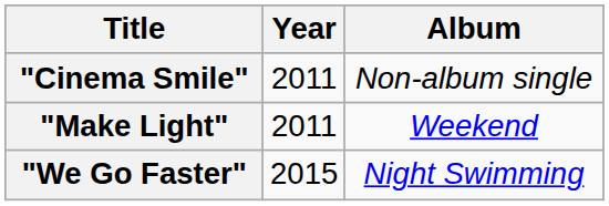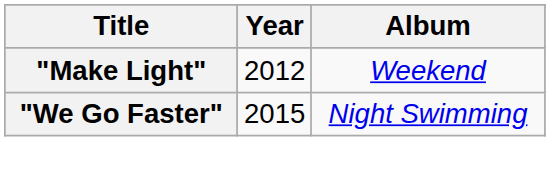 <table class="wikitable plainrowheaders" style="text-align:center;" border="1">
 <tr>
 <th scope="col" style="width:8em;">Title</th>
 <th scope="col">Year</th>
 <th scope="col" style="width:8em;">Album</th>
 </tr>
 <tr>
-<th scope="row">"Cinema Smile"</th>
-<td>2011</td>
-<td><em>Non-album single</em></td>
-</tr>
-<tr>
 <th scope="row">"Make Light"</th>
-<td>2011</td>
+<td>2012</td>
 <td><em><a href='#'>Weekend</a></em></td>
 </tr>
 <tr>
 <th scope="row">"We Go Faster"</th>
 <td>2015</td>
 <td><em><a href='#'>Night Swimming</a></em></td>
 </tr>
 </table>
